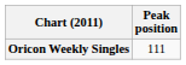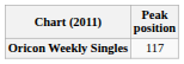 <table class="wikitable sortable plainrowheaders">
 <tr>
 <th scope="col">Chart (2011)</th>
 <th scope="col">Peak<br>position</th>
 </tr>
 <tr>
 <th scope="row">Oricon Weekly Singles</th>
-<td align="center">111</td>
+<td align="center">117</td>
 </tr>
 </table>
